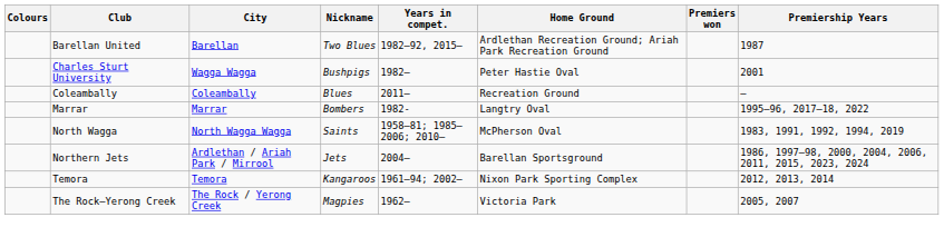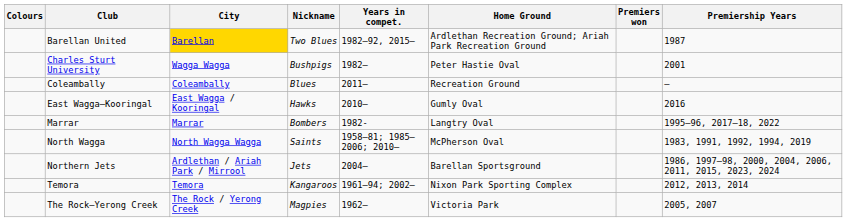 <table class="wikitable sortable" ">
 <tr>
 <th>Colours</th>
 <th width=180px>Club</th>
 <th>City</th>
 <th>Nickname</th>
 <th>Years in <br>compet.</th>
 <th>Home Ground</th>
 <th>Premiers<br>won</th>
 <th>Premiership Years</th>
 </tr>
 <tr>
 <td></td>
 <td>Barellan United</td>
-<td><a href='#'>Barellan</a></td>
+<td style="background: gold;"><a href='#'>Barellan</a></td>
 <td><em>Two Blues</em></td>
 <td>1982–92, 2015–</td>
 <td>Ardlethan Recreation Ground; Ariah Park Recreation Ground</td>
 <td></td>
 <td>1987</td>
 </tr>
 <tr>
 <td></td>
 <td><a href='#'>Charles Sturt University</a> </td>
 <td><a href='#'>Wagga Wagga</a></td>
 <td><em>Bushpigs</em></td>
 <td>1982–</td>
 <td>Peter Hastie Oval</td>
 <td></td>
 <td>2001</td>
 </tr>
 <tr>
 <td></td>
 <td>Coleambally</td>
 <td><a href='#'>Coleambally</a></td>
 <td><em>Blues</em></td>
 <td>2011–</td>
 <td>Recreation Ground</td>
 <td></td>
 <td>–</td>
+</tr>
+<tr>
+<td></td>
+<td>East Wagga–Kooringal</td>
+<td><a href='#'>East Wagga</a> / <a href='#'>Kooringal</a></td>
+<td><em>Hawks</em></td>
+<td>2010–</td>
+<td>Gumly Oval</td>
+<td></td>
+<td>2016</td>
 </tr>
 <tr>
 <td></td>
 <td>Marrar</td>
 <td><a href='#'>Marrar</a></td>
 <td><em>Bombers</em></td>
 <td>1982-</td>
 <td>Langtry Oval</td>
 <td></td>
 <td>1995–96, 2017–18, 2022</td>
 </tr>
 <tr>
 <td></td>
 <td>North Wagga</td>
 <td><a href='#'>North Wagga Wagga</a></td>
 <td><em>Saints</em></td>
 <td>1958–81; 1985–2006; 2010–</td>
 <td>McPherson Oval</td>
 <td></td>
 <td>1983, 1991, 1992, 1994, 2019</td>
 </tr>
 <tr>
 <td></td>
 <td>Northern Jets</td>
 <td><a href='#'>Ardlethan</a> / <a href='#'>Ariah Park</a> / <a href='#'>Mirrool</a></td>
 <td><em>Jets</em></td>
 <td>2004–</td>
 <td>Barellan Sportsground</td>
 <td></td>
 <td>1986, 1997–98, 2000, 2004, 2006, 2011, 2015, 2023, 2024</td>
 </tr>
 <tr>
 <td></td>
 <td>Temora</td>
 <td><a href='#'>Temora</a></td>
 <td><em>Kangaroos</em></td>
 <td>1961–94; 2002–</td>
 <td>Nixon Park Sporting Complex</td>
 <td></td>
 <td>2012, 2013, 2014</td>
 </tr>
 <tr>
 <td></td>
 <td>The Rock–Yerong Creek</td>
 <td><a href='#'>The Rock</a> / <a href='#'>Yerong Creek</a></td>
 <td><em>Magpies</em></td>
 <td>1962–</td>
 <td>Victoria Park</td>
 <td></td>
 <td>2005, 2007</td>
 </tr>
 </table>
